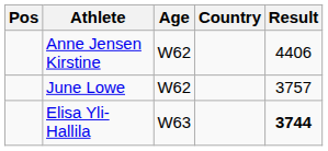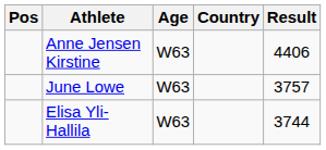 <table class="wikitable"  style="text-align:center; width:50%;">
 <tr>
 <th>Pos</th>
 <th>Athlete</th>
 <th>Age</th>
 <th>Country</th>
 <th>Result</th>
 </tr>
 <tr>
 <td align=center></td>
 <td align=left><a href='#'>Anne Jensen Kirstine</a></td>
-<td align=left>W62</td>
+<td align=left>W63</td>
 <td align=left></td>
 <td>4406</td>
 </tr>
 <tr>
 <td align=center></td>
 <td align=left><a href='#'>June Lowe</a></td>
-<td align=left>W62</td>
+<td align=left>W63</td>
 <td align=left></td>
 <td>3757</td>
 </tr>
 <tr>
 <td align=center></td>
 <td align=left><a href='#'>Elisa Yli-Hallila</a></td>
 <td align=left>W63</td>
 <td align=left></td>
-<td><strong>3744</strong></td>
+<td>3744</td>
 </tr>
 </table>
